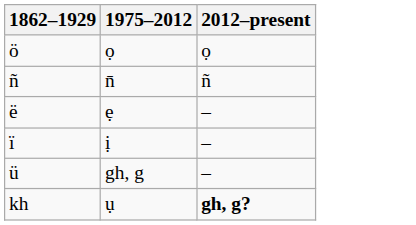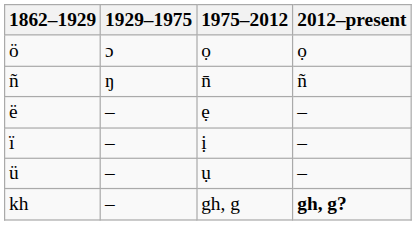 <table class="wikitable">
 <tr>
 <th>1862–1929</th>
+<th>1929–1975</th>
 <th>1975–2012</th>
 <th>2012–present</th>
 </tr>
 <tr>
 <td>ö</td>
+<td>ɔ</td>
 <td>ọ</td>
 <td>ọ</td>
 </tr>
 <tr>
 <td>ñ</td>
+<td>ŋ</td>
 <td>n̄</td>
 <td>ñ</td>
 </tr>
 <tr>
 <td>ë</td>
+<td>–</td>
 <td>ẹ</td>
 <td>–</td>
 </tr>
 <tr>
 <td>ï</td>
+<td>–</td>
 <td>ị</td>
 <td>–</td>
 </tr>
 <tr>
 <td>ü</td>
-<td>gh, g</td>
+<td>–</td>
+<td>ụ</td>
 <td>–</td>
 </tr>
 <tr>
 <td>kh</td>
-<td>ụ</td>
+<td>–</td>
+<td>gh, g</td>
 <td><strong>gh, g?</strong></td>
 </tr>
 </table>
